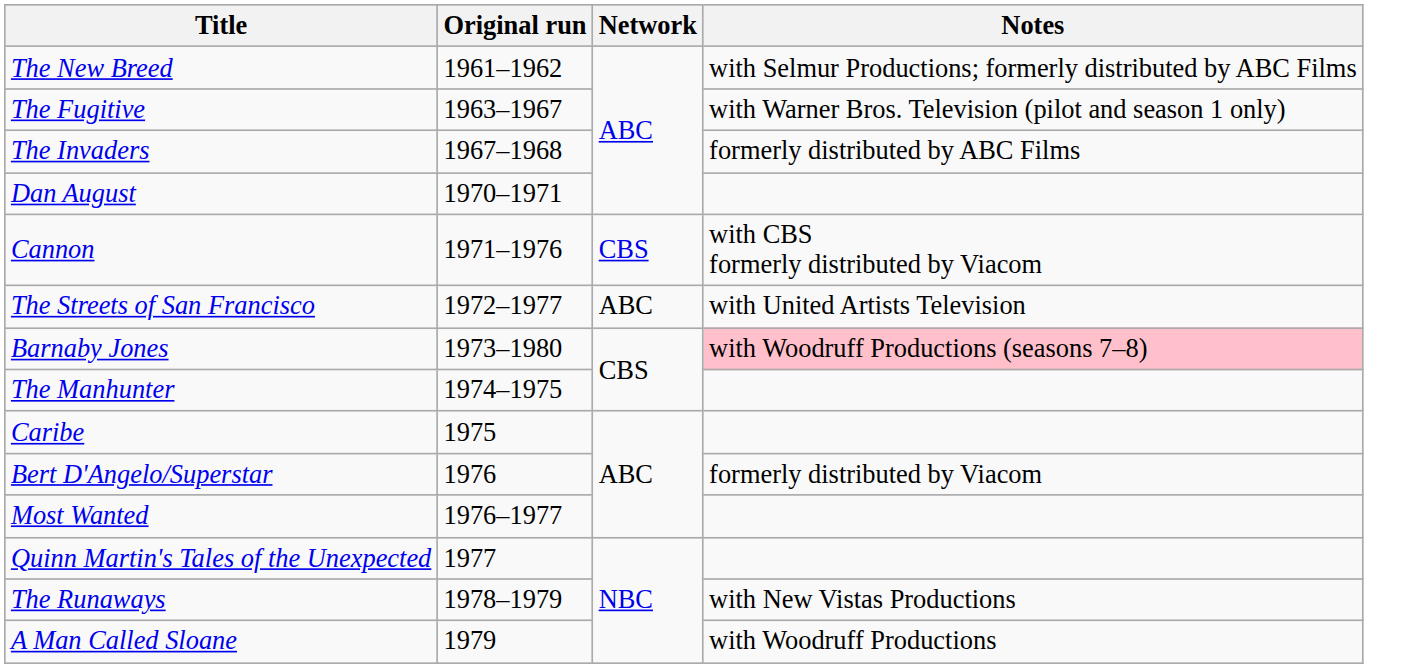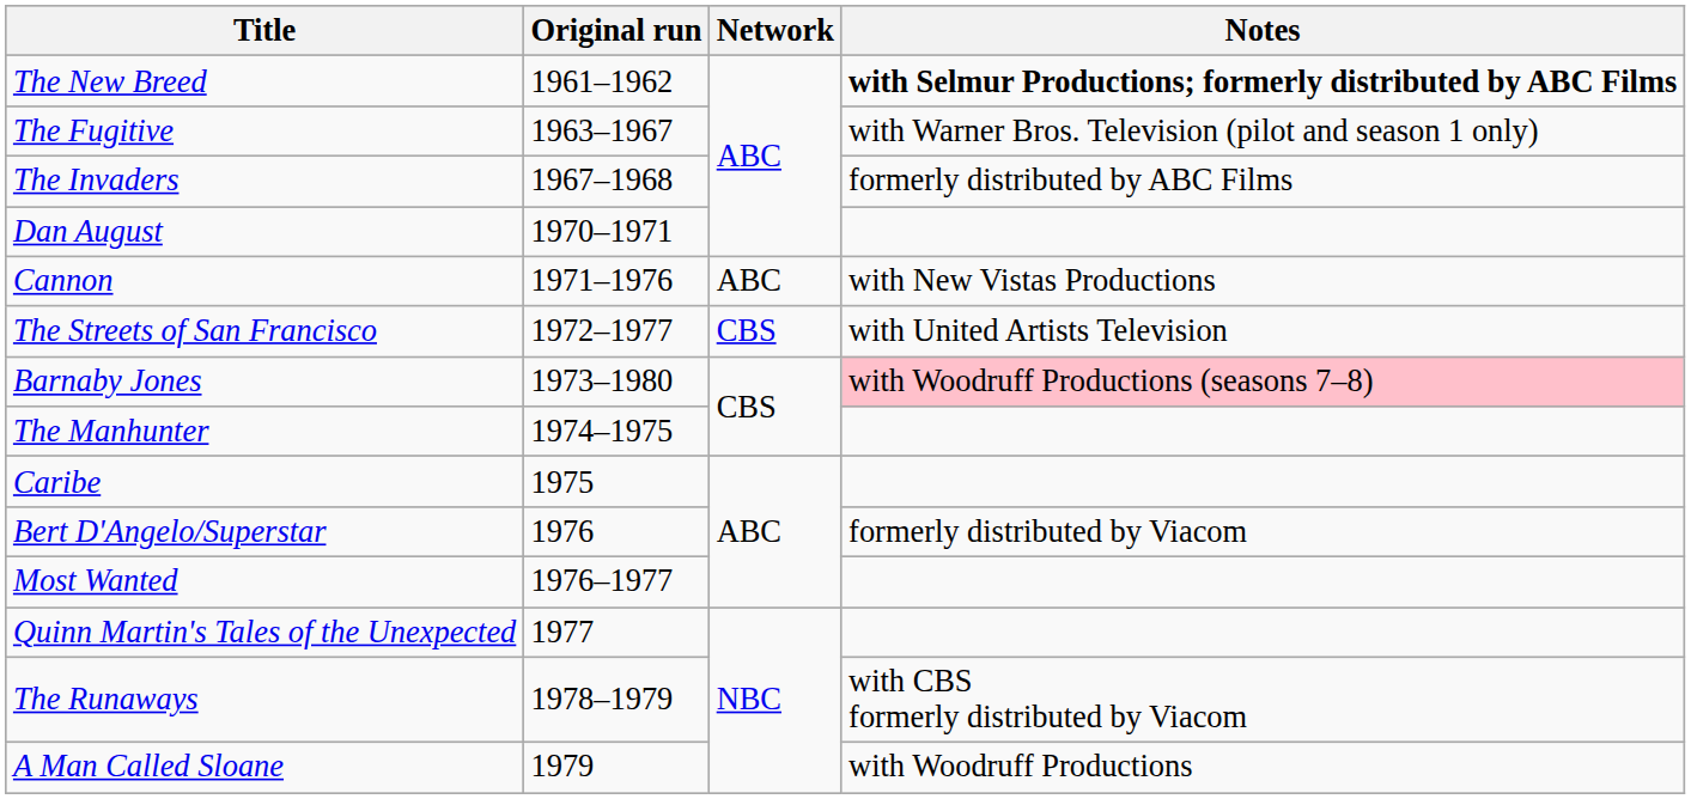 <table class="wikitable sortable">
 <tr>
 <th>Title</th>
 <th>Original run</th>
 <th>Network</th>
 <th>Notes</th>
 </tr>
 <tr>
 <td><em><a href='#'>The New Breed</a></em></td>
 <td>1961–1962</td>
 <td rowspan="4"><a href='#'>ABC</a></td>
-<td>with Selmur Productions; formerly distributed by ABC Films</td>
+<td><strong>with Selmur Productions; formerly distributed by ABC Films</strong></td>
 </tr>
 <tr>
 <td><em><a href='#'>The Fugitive</a></em></td>
 <td>1963–1967</td>
 <td>with Warner Bros. Television (pilot and season 1 only)</td>
 </tr>
 <tr>
 <td><em><a href='#'>The Invaders</a></em></td>
 <td>1967–1968</td>
 <td>formerly distributed by ABC Films</td>
 </tr>
 <tr>
 <td><em><a href='#'>Dan August</a></em></td>
 <td>1970–1971</td>
 <td></td>
 </tr>
 <tr>
 <td><em><a href='#'>Cannon</a></em></td>
 <td>1971–1976</td>
-<td><a href='#'>CBS</a></td>
-<td>with CBS<br>formerly distributed by Viacom</td>
+<td>ABC</td>
+<td>with New Vistas Productions</td>
 </tr>
 <tr>
 <td><em><a href='#'>The Streets of San Francisco</a></em></td>
 <td>1972–1977</td>
-<td>ABC</td>
+<td><a href='#'>CBS</a></td>
 <td>with United Artists Television</td>
 </tr>
 <tr>
 <td><em><a href='#'>Barnaby Jones</a></em></td>
 <td>1973–1980</td>
 <td rowspan="2">CBS</td>
 <td style="background: pink;">with Woodruff Productions (seasons 7–8)</td>
 </tr>
 <tr>
 <td><em><a href='#'>The Manhunter</a></em></td>
 <td>1974–1975</td>
 <td></td>
 </tr>
 <tr>
 <td><em><a href='#'>Caribe</a></em></td>
 <td>1975</td>
 <td rowspan="3">ABC</td>
 <td></td>
 </tr>
 <tr>
 <td><em><a href='#'>Bert D'Angelo/Superstar</a></em></td>
 <td>1976</td>
 <td>formerly distributed by Viacom</td>
 </tr>
 <tr>
 <td><em><a href='#'>Most Wanted</a></em></td>
 <td>1976–1977</td>
 <td></td>
 </tr>
 <tr>
 <td><em><a href='#'>Quinn Martin's Tales of the Unexpected</a></em></td>
 <td>1977</td>
 <td rowspan="3"><a href='#'>NBC</a></td>
 <td></td>
 </tr>
 <tr>
 <td><em><a href='#'>The Runaways</a></em></td>
 <td>1978–1979</td>
-<td>with New Vistas Productions</td>
+<td>with CBS<br>formerly distributed by Viacom</td>
 </tr>
 <tr>
 <td><em><a href='#'>A Man Called Sloane</a></em></td>
 <td>1979</td>
 <td>with Woodruff Productions</td>
 </tr>
 </table>
